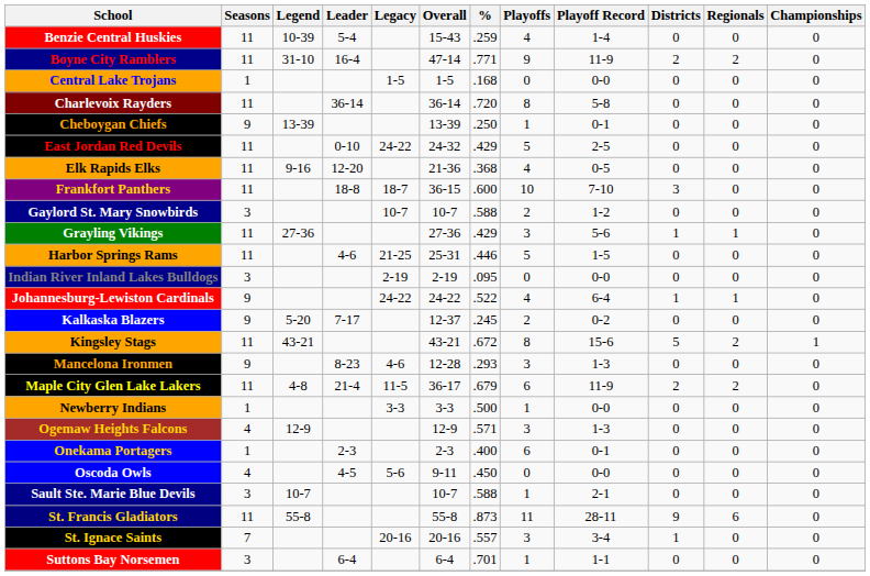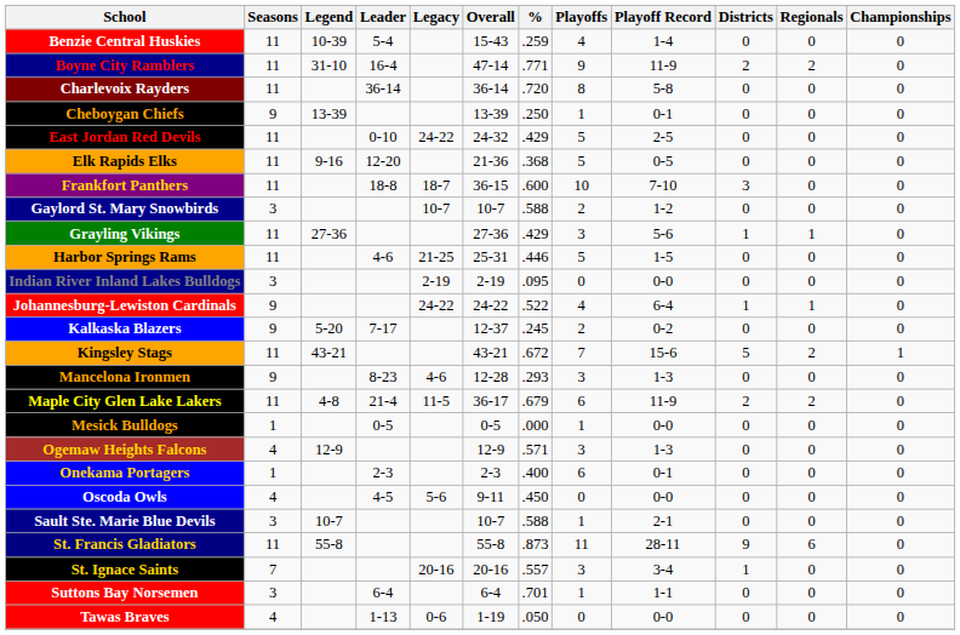 <table class="wikitable sortable" style="text-align: center;">
 <tr>
 <th>School</th>
 <th>Seasons</th>
 <th>Legend</th>
 <th>Leader</th>
 <th>Legacy</th>
 <th>Overall</th>
 <th>%</th>
 <th>Playoffs</th>
 <th>Playoff Record</th>
 <th>Districts</th>
 <th>Regionals</th>
 <th>Championships</th>
 </tr>
 <tr>
 <th align=center style="background:red;color:white">Benzie Central Huskies</th>
 <td>11</td>
 <td>10-39</td>
 <td>5-4</td>
 <td></td>
 <td>15-43</td>
 <td>.259</td>
 <td>4</td>
 <td>1-4</td>
 <td>0</td>
 <td>0</td>
 <td>0</td>
 </tr>
 <tr>
 <th align=center style="background:darkblue;color:red">Boyne City Ramblers</th>
 <td>11</td>
 <td>31-10</td>
 <td>16-4</td>
 <td></td>
 <td>47-14</td>
 <td>.771</td>
 <td>9</td>
 <td>11-9</td>
 <td>2</td>
 <td>2</td>
-<td>0</td>
-</tr>
-<tr>
-<th align=center style="background:orange;color:blue">Central Lake Trojans</th>
-<td>1</td>
-<td></td>
-<td></td>
-<td>1-5</td>
-<td>1-5</td>
-<td>.168</td>
-<td>0</td>
-<td>0-0</td>
-<td>0</td>
-<td>0</td>
 <td>0</td>
 </tr>
 <tr>
 <th align=center style="background:maroon;color:white">Charlevoix Rayders</th>
 <td>11</td>
 <td></td>
 <td>36-14</td>
 <td></td>
 <td>36-14</td>
 <td>.720</td>
 <td>8</td>
 <td>5-8</td>
 <td>0</td>
 <td>0</td>
 <td>0</td>
 </tr>
 <tr>
 <th align=center style="background:black;color:orange">Cheboygan Chiefs</th>
 <td>9</td>
 <td>13-39</td>
 <td></td>
 <td></td>
 <td>13-39</td>
 <td>.250</td>
 <td>1</td>
 <td>0-1</td>
 <td>0</td>
 <td>0</td>
 <td>0</td>
 </tr>
 <tr>
 <th align=center style="background:black;color:red">East Jordan Red Devils</th>
 <td>11</td>
 <td></td>
 <td>0-10</td>
 <td>24-22</td>
 <td>24-32</td>
 <td>.429</td>
 <td>5</td>
 <td>2-5</td>
 <td>0</td>
 <td>0</td>
 <td>0</td>
 </tr>
 <tr>
 <th align=center style="background:orange;color:black">Elk Rapids Elks</th>
 <td>11</td>
 <td>9-16</td>
 <td>12-20</td>
 <td></td>
 <td>21-36</td>
 <td>.368</td>
-<td>4</td>
+<td>5</td>
 <td>0-5</td>
 <td>0</td>
 <td>0</td>
 <td>0</td>
 </tr>
 <tr>
 <th align=center style="background:purple;color:gold">Frankfort Panthers</th>
 <td>11</td>
 <td></td>
 <td>18-8</td>
 <td>18-7</td>
 <td>36-15</td>
 <td>.600</td>
 <td>10</td>
 <td>7-10</td>
 <td>3</td>
 <td>0</td>
 <td>0</td>
 </tr>
 <tr>
 <th align=center style="background:darkblue;color:white">Gaylord St. Mary Snowbirds</th>
 <td>3</td>
 <td></td>
 <td></td>
 <td>10-7</td>
 <td>10-7</td>
 <td>.588</td>
 <td>2</td>
 <td>1-2</td>
 <td>0</td>
 <td>0</td>
 <td>0</td>
 </tr>
 <tr>
 <th align=center style="background:green;color:white">Grayling Vikings</th>
 <td>11</td>
 <td>27-36</td>
 <td></td>
 <td></td>
 <td>27-36</td>
 <td>.429</td>
 <td>3</td>
 <td>5-6</td>
 <td>1</td>
 <td>1</td>
 <td>0</td>
 </tr>
 <tr>
 <th align=center style="background:orange;color:black">Harbor Springs Rams</th>
 <td>11</td>
 <td></td>
 <td>4-6</td>
 <td>21-25</td>
 <td>25-31</td>
 <td>.446</td>
 <td>5</td>
 <td>1-5</td>
 <td>0</td>
 <td>0</td>
 <td>0</td>
 </tr>
 <tr>
 <th align=center style="background:darkblue;color:gray">Indian River Inland Lakes Bulldogs</th>
 <td>3</td>
 <td></td>
 <td></td>
 <td>2-19</td>
 <td>2-19</td>
 <td>.095</td>
 <td>0</td>
 <td>0-0</td>
 <td>0</td>
 <td>0</td>
 <td>0</td>
 </tr>
 <tr>
 <th align=center style="background:red;color:white">Johannesburg-Lewiston Cardinals</th>
 <td>9</td>
 <td></td>
 <td></td>
 <td>24-22</td>
 <td>24-22</td>
 <td>.522</td>
 <td>4</td>
 <td>6-4</td>
 <td>1</td>
 <td>1</td>
 <td>0</td>
 </tr>
 <tr>
 <th align=center style="background:blue;color:white">Kalkaska Blazers</th>
 <td>9</td>
 <td>5-20</td>
 <td>7-17</td>
 <td></td>
 <td>12-37</td>
 <td>.245</td>
 <td>2</td>
 <td>0-2</td>
 <td>0</td>
 <td>0</td>
 <td>0</td>
 </tr>
 <tr>
 <th align=center style="background:orange;color:black">Kingsley Stags</th>
 <td>11</td>
 <td>43-21</td>
 <td></td>
 <td></td>
 <td>43-21</td>
 <td>.672</td>
-<td>8</td>
+<td>7</td>
 <td>15-6</td>
 <td>5</td>
 <td>2</td>
 <td>1</td>
 </tr>
 <tr>
 <th align=center style="background:black;color:orange">Mancelona Ironmen</th>
 <td>9</td>
 <td></td>
 <td>8-23</td>
 <td>4-6</td>
 <td>12-28</td>
 <td>.293</td>
 <td>3</td>
 <td>1-3</td>
 <td>0</td>
 <td>0</td>
 <td>0</td>
 </tr>
 <tr>
 <th align="center" style="background:black;color:yellow">Maple City Glen Lake Lakers</th>
 <td>11</td>
 <td>4-8</td>
 <td>21-4</td>
 <td>11-5</td>
 <td>36-17</td>
 <td>.679</td>
 <td>6</td>
 <td>11-9</td>
 <td>2</td>
 <td>2</td>
 <td>0</td>
 </tr>
 <tr>
-<th align=center style="background:orange;color:black">Newberry Indians</th>
+<th align=center style="background:black;color:orange">Mesick Bulldogs</th>
 <td>1</td>
 <td></td>
+<td>0-5</td>
 <td></td>
-<td>3-3</td>
-<td>3-3</td>
-<td>.500</td>
+<td>0-5</td>
+<td>.000</td>
 <td>1</td>
 <td>0-0</td>
 <td>0</td>
 <td>0</td>
 <td>0</td>
 </tr>
 <tr>
 <th align=center style="background:brown;color:gold">Ogemaw Heights Falcons</th>
 <td>4</td>
 <td>12-9</td>
 <td></td>
 <td></td>
 <td>12-9</td>
 <td>.571</td>
 <td>3</td>
 <td>1-3</td>
 <td>0</td>
 <td>0</td>
 <td>0</td>
 </tr>
 <tr>
 <th align=center style="background:blue;color:gold">Onekama Portagers</th>
 <td>1</td>
 <td></td>
 <td>2-3</td>
 <td></td>
 <td>2-3</td>
 <td>.400</td>
 <td>6</td>
 <td>0-1</td>
 <td>0</td>
 <td>0</td>
 <td>0</td>
 </tr>
 <tr>
 <th align=center style="background:blue;color:white">Oscoda Owls</th>
 <td>4</td>
 <td></td>
 <td>4-5</td>
 <td>5-6</td>
 <td>9-11</td>
 <td>.450</td>
 <td>0</td>
 <td>0-0</td>
 <td>0</td>
 <td>0</td>
 <td>0</td>
 </tr>
 <tr>
 <th align=center style="background:darkblue;color:white">Sault Ste. Marie Blue Devils</th>
 <td>3</td>
 <td>10-7</td>
 <td></td>
 <td></td>
 <td>10-7</td>
 <td>.588</td>
 <td>1</td>
 <td>2-1</td>
 <td>0</td>
 <td>0</td>
 <td>0</td>
 </tr>
 <tr>
 <th align=center style="background:navy;color:gold">St. Francis Gladiators</th>
 <td>11</td>
 <td>55-8</td>
 <td></td>
 <td></td>
 <td>55-8</td>
 <td>.873</td>
 <td>11</td>
 <td>28-11</td>
 <td>9</td>
 <td>6</td>
 <td>0</td>
 </tr>
 <tr>
 <th align=center style="background:black;color:gold">St. Ignace Saints</th>
 <td>7</td>
 <td></td>
 <td></td>
 <td>20-16</td>
 <td>20-16</td>
 <td>.557</td>
 <td>3</td>
 <td>3-4</td>
 <td>1</td>
 <td>0</td>
 <td>0</td>
 </tr>
 <tr>
 <th align=center style="background:red;color:white">Suttons Bay Norsemen</th>
 <td>3</td>
 <td></td>
 <td>6-4</td>
 <td></td>
 <td>6-4</td>
 <td>.701</td>
 <td>1</td>
 <td>1-1</td>
 <td>0</td>
 <td>0</td>
 <td>0</td>
 </tr>
 <tr>
+<th align="center" style="background:red;color:white">Tawas Braves</th>
+<td>4</td>
+<td></td>
+<td>1-13</td>
+<td>0-6</td>
+<td>1-19</td>
+<td>.050</td>
+<td>0</td>
+<td>0-0</td>
+<td>0</td>
+<td>0</td>
+<td>0</td>
+</tr>
+<tr>
 </tr>
 </table>
